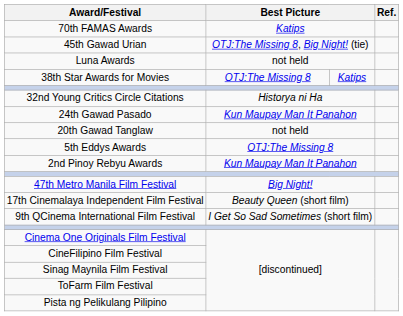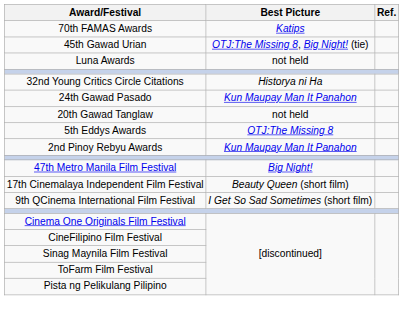 <table class="wikitable" style="text-align:center">
 <tr>
 <th>Award/Festival</th>
 <th colspan=2>Best Picture</th>
 <th>Ref.</th>
 </tr>
 <tr>
 <td>70th FAMAS Awards</td>
 <td colspan=2><em><a href='#'>Katips</a></em></td>
 <td></td>
 </tr>
 <tr>
 <td>45th Gawad Urian</td>
 <td colspan=2><em><a href='#'>OTJ:The Missing 8</a></em>, <em><a href='#'>Big Night!</a></em> (tie)</td>
 <td></td>
 </tr>
 <tr>
 <td>Luna Awards</td>
 <td colspan=2>not held</td>
-<td></td>
-</tr>
-<tr>
-<td>38th Star Awards for Movies</td>
-<td><em><a href='#'>OTJ:The Missing 8</a></em></td>
-<td><em><a href='#'>Katips</a></em></td>
 <td></td>
 </tr>
 <tr>
 <td style="background:#c5d2ea; text-align:center;" colspan=4></td>
 </tr>
 <tr>
 <td>32nd Young Critics Circle Citations</td>
 <td colspan=2><em>Historya ni Ha</em></td>
 <td></td>
 </tr>
 <tr>
 <td>24th Gawad Pasado</td>
 <td colspan=2><em><a href='#'>Kun Maupay Man It Panahon</a></em></td>
 <td></td>
 </tr>
 <tr>
 <td>20th Gawad Tanglaw</td>
 <td colspan=2>not held</td>
 <td></td>
 </tr>
 <tr>
 <td>5th Eddys Awards</td>
 <td colspan=2><em><a href='#'>OTJ:The Missing 8</a></em></td>
 <td></td>
 </tr>
 <tr>
 <td>2nd Pinoy Rebyu Awards</td>
 <td colspan=2><em><a href='#'>Kun Maupay Man It Panahon</a></em></td>
 <td></td>
 </tr>
 <tr>
 <td style="background:#c5d2ea; text-align:center;" colspan=4></td>
 </tr>
 <tr>
 <td><a href='#'>47th Metro Manila Film Festival</a></td>
 <td colspan=2><em><a href='#'>Big Night!</a></em></td>
 <td></td>
 </tr>
 <tr>
 <td>17th Cinemalaya Independent Film Festival</td>
 <td colspan=2><em>Beauty Queen</em> (short film)</td>
 <td></td>
 </tr>
 <tr>
 <td>9th QCinema International Film Festival</td>
 <td colspan=2><em>I Get So Sad Sometimes</em> (short film)</td>
 <td></td>
 </tr>
 <tr>
 <td style="background:#c5d2ea; text-align:center;" colspan=4></td>
 </tr>
 <tr>
 <td><a href='#'>Cinema One Originals Film Festival</a></td>
 <td colspan=2 rowspan=5>[discontinued]</td>
 </tr>
 <tr>
 <td>CineFilipino Film Festival</td>
 </tr>
 <tr>
 <td>Sinag Maynila Film Festival</td>
 </tr>
 <tr>
 <td>ToFarm Film Festival</td>
 </tr>
 <tr>
 <td>Pista ng Pelikulang Pilipino</td>
 </tr>
 </table>
